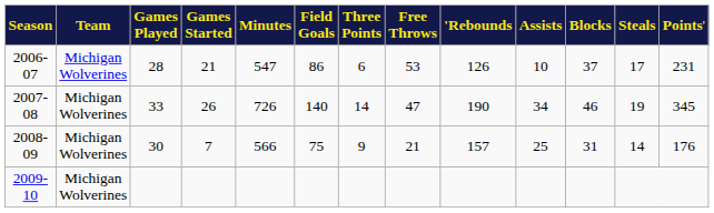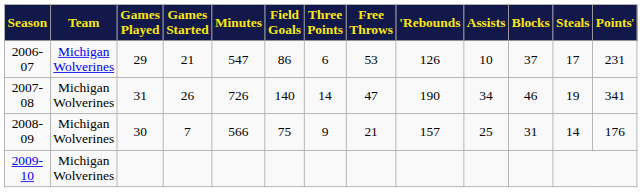 <table class="wikitable" style="width:80%;">
 <tr style="text-align:center; background:#121849; color:#f8e616;">
 <td><strong>Season</strong></td>
 <td><strong>Team</strong></td>
 <td><strong>Games Played</strong></td>
 <td><strong>Games Started</strong></td>
 <td><strong>Minutes</strong></td>
 <td><strong>Field Goals</strong></td>
 <td><strong>Three Points</strong></td>
 <td><strong>Free Throws</strong></td>
 <td><strong>'Rebounds</strong></td>
 <td><strong>Assists</strong></td>
 <td><strong>Blocks</strong></td>
 <td><strong>Steals</strong></td>
 <td><strong>Points</strong>'</td>
 </tr>
 <tr style="text-align:center;" bgcolor="">
 <td>2006-07</td>
 <td><a href='#'>Michigan Wolverines</a></td>
-<td>28</td>
+<td>29</td>
 <td>21</td>
 <td>547</td>
 <td>86</td>
 <td>6</td>
 <td>53</td>
 <td>126</td>
 <td>10</td>
 <td>37</td>
 <td>17</td>
 <td>231</td>
 </tr>
 <tr style="text-align:center;" bgcolor="">
 <td>2007-08</td>
 <td>Michigan Wolverines</td>
-<td>33</td>
+<td>31</td>
 <td>26</td>
 <td>726</td>
 <td>140</td>
 <td>14</td>
 <td>47</td>
 <td>190</td>
 <td>34</td>
 <td>46</td>
 <td>19</td>
-<td>345</td>
+<td>341</td>
 </tr>
 <tr style="text-align:center;" bgcolor="">
 <td>2008-09</td>
 <td>Michigan Wolverines</td>
 <td>30</td>
 <td>7</td>
 <td>566</td>
 <td>75</td>
 <td>9</td>
 <td>21</td>
 <td>157</td>
 <td>25</td>
 <td>31</td>
 <td>14</td>
 <td>176</td>
 </tr>
 <tr style="text-align:center;" bgcolor="">
 <td><a href='#'>2009-10</a></td>
 <td>Michigan Wolverines</td>
 <td></td>
 <td></td>
 <td></td>
 <td></td>
 <td></td>
 <td></td>
 <td></td>
 <td></td>
 <td></td>
 </tr>
 </table>
